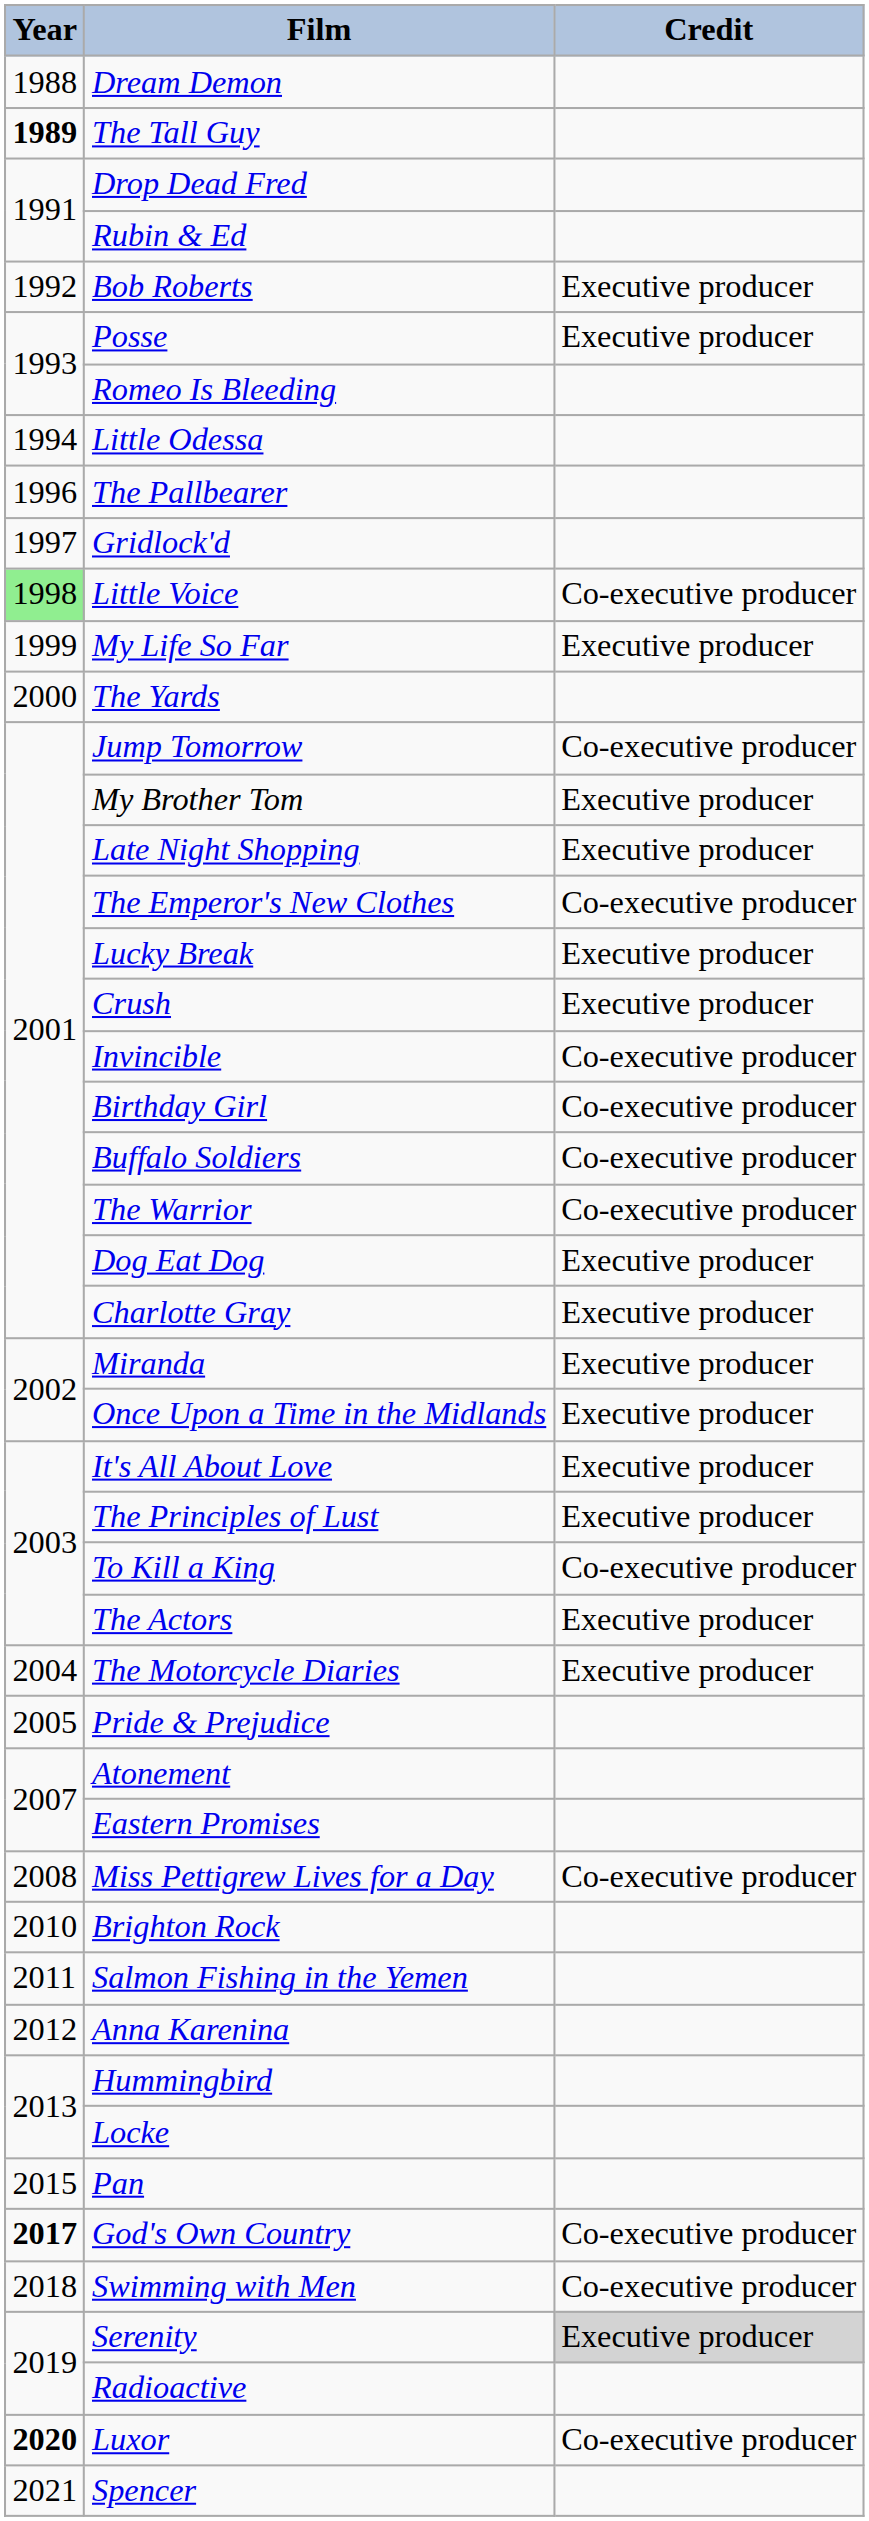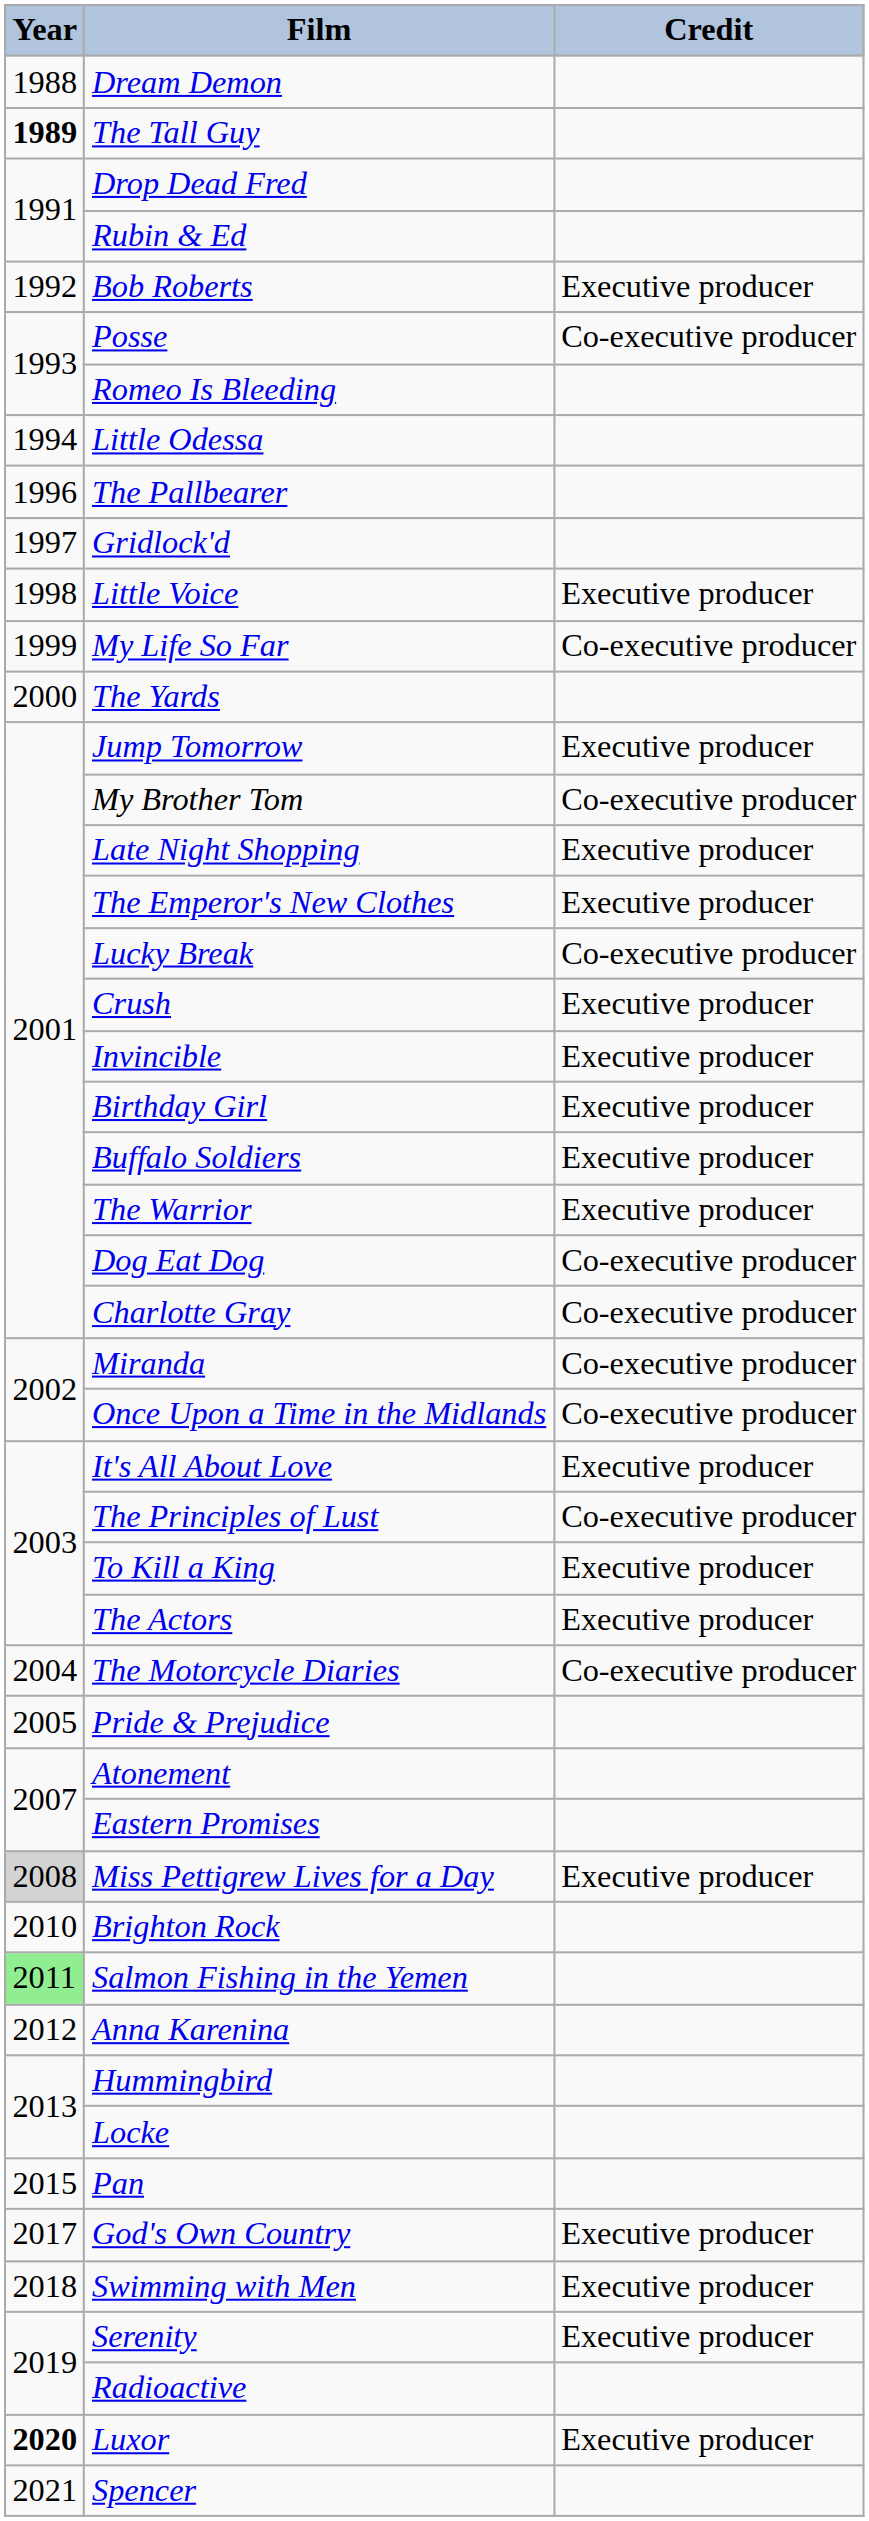 <table class="wikitable" style="font-size:100%;">
 <tr>
 <th style="background:#B0C4DE;">Year</th>
 <th style="background:#B0C4DE;">Film</th>
 <th style="background:#B0C4DE;">Credit</th>
 </tr>
 <tr>
 <td>1988</td>
 <td><em><a href='#'>Dream Demon</a></em></td>
 <td></td>
 </tr>
 <tr>
 <td><strong>1989</strong></td>
 <td><em><a href='#'>The Tall Guy</a></em></td>
 <td></td>
 </tr>
 <tr>
 <td rowspan=2>1991</td>
 <td><em><a href='#'>Drop Dead Fred</a></em></td>
 <td></td>
 </tr>
 <tr>
 <td><em><a href='#'>Rubin & Ed</a></em></td>
 <td></td>
 </tr>
 <tr>
 <td>1992</td>
 <td><em><a href='#'>Bob Roberts</a></em></td>
 <td>Executive producer</td>
 </tr>
 <tr>
 <td rowspan=2>1993</td>
 <td><em><a href='#'>Posse</a></em></td>
-<td>Executive producer</td>
+<td>Co-executive producer</td>
 </tr>
 <tr>
 <td><em><a href='#'>Romeo Is Bleeding</a></em></td>
 <td></td>
 </tr>
 <tr>
 <td>1994</td>
 <td><em><a href='#'>Little Odessa</a></em></td>
 <td></td>
 </tr>
 <tr>
 <td>1996</td>
 <td><em><a href='#'>The Pallbearer</a></em></td>
 <td></td>
 </tr>
 <tr>
 <td>1997</td>
 <td><em><a href='#'>Gridlock'd</a></em></td>
 <td></td>
 </tr>
 <tr>
-<td style="background: lightgreen;">1998</td>
+<td>1998</td>
 <td><em><a href='#'>Little Voice</a></em></td>
-<td>Co-executive producer</td>
+<td>Executive producer</td>
 </tr>
 <tr>
 <td>1999</td>
 <td><em><a href='#'>My Life So Far</a></em></td>
-<td>Executive producer</td>
+<td>Co-executive producer</td>
 </tr>
 <tr>
 <td>2000</td>
 <td><em><a href='#'>The Yards</a></em></td>
 <td></td>
 </tr>
 <tr>
 <td rowspan=12>2001</td>
 <td><em><a href='#'>Jump Tomorrow</a></em></td>
-<td>Co-executive producer</td>
+<td>Executive producer</td>
 </tr>
 <tr>
 <td><em>My Brother Tom</em></td>
-<td>Executive producer</td>
+<td>Co-executive producer</td>
 </tr>
 <tr>
 <td><em><a href='#'>Late Night Shopping</a></em></td>
 <td>Executive producer</td>
 </tr>
 <tr>
 <td><em><a href='#'>The Emperor's New Clothes</a></em></td>
-<td>Co-executive producer</td>
+<td>Executive producer</td>
 </tr>
 <tr>
 <td><em><a href='#'>Lucky Break</a></em></td>
-<td>Executive producer</td>
+<td>Co-executive producer</td>
 </tr>
 <tr>
 <td><em><a href='#'>Crush</a></em></td>
 <td>Executive producer</td>
 </tr>
 <tr>
 <td><em><a href='#'>Invincible</a></em></td>
+<td>Executive producer</td>
+</tr>
+<tr>
+<td><em><a href='#'>Birthday Girl</a></em></td>
+<td>Executive producer</td>
+</tr>
+<tr>
+<td><em><a href='#'>Buffalo Soldiers</a></em></td>
+<td>Executive producer</td>
+</tr>
+<tr>
+<td><em><a href='#'>The Warrior</a></em></td>
+<td>Executive producer</td>
+</tr>
+<tr>
+<td><em><a href='#'>Dog Eat Dog</a></em></td>
 <td>Co-executive producer</td>
 </tr>
 <tr>
-<td><em><a href='#'>Birthday Girl</a></em></td>
+<td><em><a href='#'>Charlotte Gray</a></em></td>
 <td>Co-executive producer</td>
-</tr>
-<tr>
-<td><em><a href='#'>Buffalo Soldiers</a></em></td>
-<td>Co-executive producer</td>
-</tr>
-<tr>
-<td><em><a href='#'>The Warrior</a></em></td>
-<td>Co-executive producer</td>
-</tr>
-<tr>
-<td><em><a href='#'>Dog Eat Dog</a></em></td>
-<td>Executive producer</td>
-</tr>
-<tr>
-<td><em><a href='#'>Charlotte Gray</a></em></td>
-<td>Executive producer</td>
 </tr>
 <tr>
 <td rowspan=2>2002</td>
 <td><em><a href='#'>Miranda</a></em></td>
-<td>Executive producer</td>
+<td>Co-executive producer</td>
 </tr>
 <tr>
 <td><em><a href='#'>Once Upon a Time in the Midlands</a></em></td>
-<td>Executive producer</td>
+<td>Co-executive producer</td>
 </tr>
 <tr>
 <td rowspan=4>2003</td>
 <td><em><a href='#'>It's All About Love</a></em></td>
 <td>Executive producer</td>
 </tr>
 <tr>
 <td><em><a href='#'>The Principles of Lust</a></em></td>
-<td>Executive producer</td>
+<td>Co-executive producer</td>
 </tr>
 <tr>
 <td><em><a href='#'>To Kill a King</a></em></td>
-<td>Co-executive producer</td>
+<td>Executive producer</td>
 </tr>
 <tr>
 <td><em><a href='#'>The Actors</a></em></td>
 <td>Executive producer</td>
 </tr>
 <tr>
 <td>2004</td>
 <td><em><a href='#'>The Motorcycle Diaries</a></em></td>
-<td>Executive producer</td>
+<td>Co-executive producer</td>
 </tr>
 <tr>
 <td>2005</td>
 <td><em><a href='#'>Pride & Prejudice</a></em></td>
 <td></td>
 </tr>
 <tr>
 <td rowspan=2>2007</td>
 <td><em><a href='#'>Atonement</a></em></td>
 <td></td>
 </tr>
 <tr>
 <td><em><a href='#'>Eastern Promises</a></em></td>
 <td></td>
 </tr>
 <tr>
-<td>2008</td>
+<td style="background: lightgrey;">2008</td>
 <td><em><a href='#'>Miss Pettigrew Lives for a Day</a></em></td>
-<td>Co-executive producer</td>
+<td>Executive producer</td>
 </tr>
 <tr>
 <td>2010</td>
 <td><em><a href='#'>Brighton Rock</a></em></td>
 <td></td>
 </tr>
 <tr>
-<td>2011</td>
+<td style="background: lightgreen;">2011</td>
 <td><em><a href='#'>Salmon Fishing in the Yemen</a></em></td>
 <td></td>
 </tr>
 <tr>
 <td>2012</td>
 <td><em><a href='#'>Anna Karenina</a></em></td>
 <td></td>
 </tr>
 <tr>
 <td rowspan=2>2013</td>
 <td><em><a href='#'>Hummingbird</a></em></td>
 <td></td>
 </tr>
 <tr>
 <td><em><a href='#'>Locke</a></em></td>
 <td></td>
 </tr>
 <tr>
 <td>2015</td>
 <td><em><a href='#'>Pan</a></em></td>
 <td></td>
 </tr>
 <tr>
-<td><strong>2017</strong></td>
+<td>2017</td>
 <td><em><a href='#'>God's Own Country</a></em></td>
-<td>Co-executive producer</td>
+<td>Executive producer</td>
 </tr>
 <tr>
 <td>2018</td>
 <td><em><a href='#'>Swimming with Men</a></em></td>
-<td>Co-executive producer</td>
+<td>Executive producer</td>
 </tr>
 <tr>
 <td rowspan=2>2019</td>
 <td><em><a href='#'>Serenity</a></em></td>
-<td style="background: lightgrey;">Executive producer</td>
+<td>Executive producer</td>
 </tr>
 <tr>
 <td><em><a href='#'>Radioactive</a></em></td>
 <td></td>
 </tr>
 <tr>
 <td><strong>2020</strong></td>
 <td><em><a href='#'>Luxor</a></em></td>
-<td>Co-executive producer</td>
+<td>Executive producer</td>
 </tr>
 <tr>
 <td>2021</td>
 <td><em><a href='#'>Spencer</a></em></td>
 <td></td>
 </tr>
 </table>
